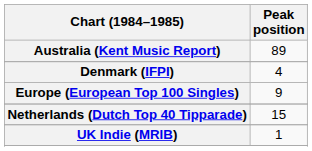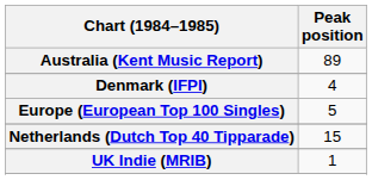 <table class="wikitable sortable plainrowheaders" style="text-align:center">
 <tr>
 <th scope="col">Chart (1984–1985)</th>
 <th scope="col">Peak<br>position</th>
 </tr>
 <tr>
 <th scope="row">Australia (<a href='#'>Kent Music Report</a>)</th>
 <td>89</td>
 </tr>
 <tr>
 </tr>
 <tr>
 <th scope="row">Denmark (<a href='#'>IFPI</a>)</th>
 <td>4</td>
 </tr>
 <tr>
 <th scope="row">Europe (<a href='#'>European Top 100 Singles</a>)</th>
-<td>9</td>
+<td>5</td>
 </tr>
 <tr>
 </tr>
 <tr>
 </tr>
 <tr>
 <th scope="row">Netherlands (<a href='#'>Dutch Top 40 Tipparade</a>)</th>
 <td>15</td>
 </tr>
 <tr>
 </tr>
 <tr>
 </tr>
 <tr>
 </tr>
 <tr>
 </tr>
 <tr>
 <th scope="row"><a href='#'>UK Indie</a> (<a href='#'>MRIB</a>)</th>
 <td>1</td>
 </tr>
 <tr>
 </tr>
 <tr>
 </tr>
 <tr>
 </tr>
 </table>
